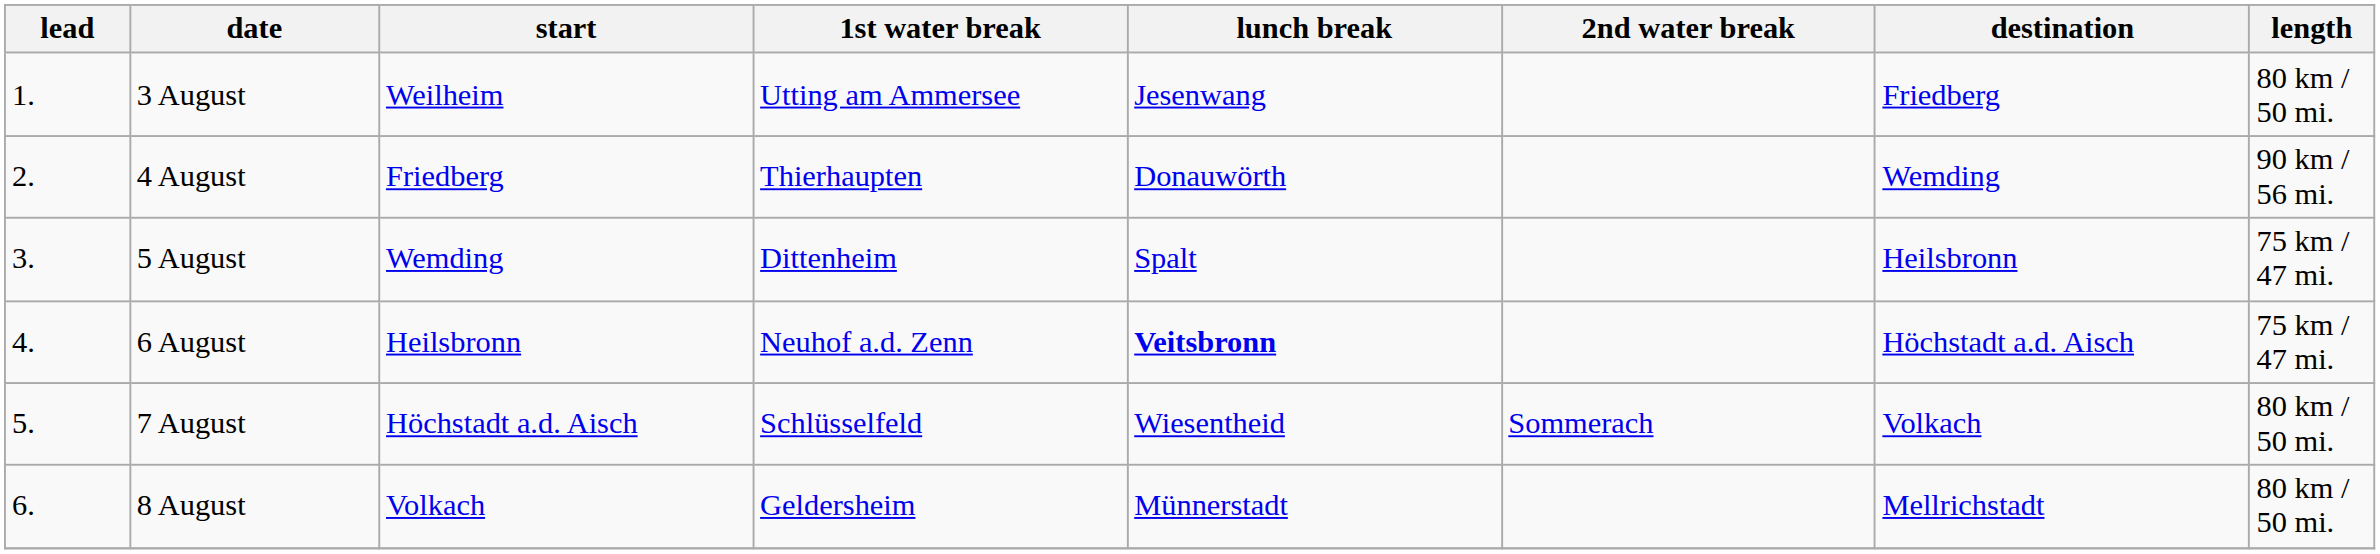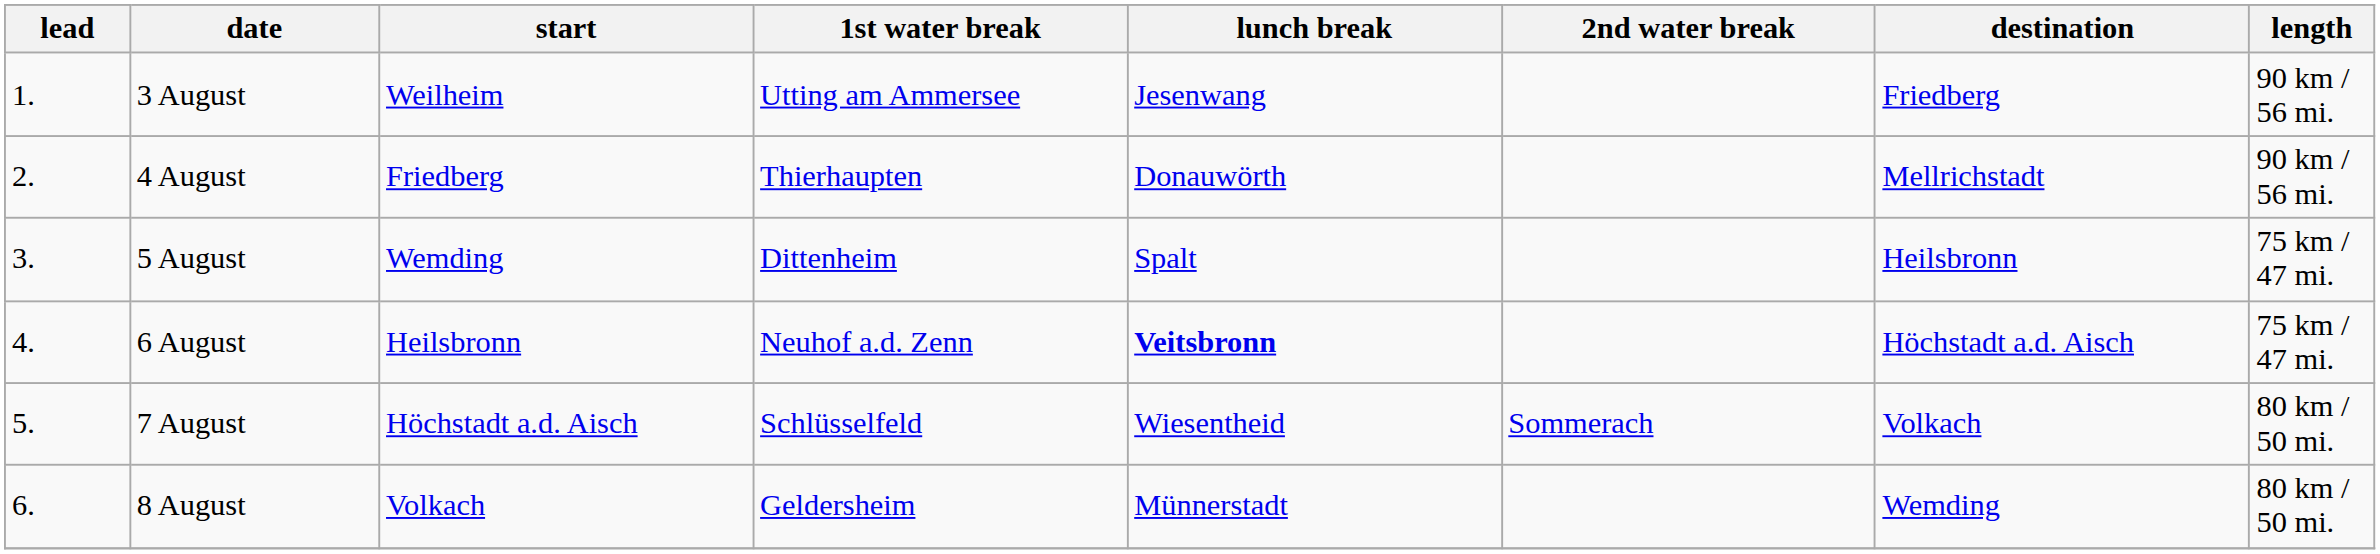 <table class=wikitable>
 <tr>
 <th width="5%">lead</th>
 <th width="10%">date</th>
 <th width="15%">start</th>
 <th width="15%">1st water break</th>
 <th width="15%">lunch break</th>
 <th width="15%">2nd water break</th>
 <th width="15%">destination</th>
 <th width="5%">length</th>
 </tr>
 <tr>
 <td>1.</td>
 <td>3 August</td>
 <td><a href='#'>Weilheim</a></td>
 <td><a href='#'>Utting am Ammersee</a></td>
 <td><a href='#'>Jesenwang</a></td>
 <td></td>
 <td><a href='#'>Friedberg</a></td>
-<td>80 km / 50 mi.</td>
+<td>90 km / 56 mi.</td>
 </tr>
 <tr>
 <td>2.</td>
 <td>4 August</td>
 <td><a href='#'>Friedberg</a></td>
 <td><a href='#'>Thierhaupten</a></td>
 <td><a href='#'>Donauwörth</a></td>
 <td></td>
-<td><a href='#'>Wemding</a></td>
+<td><a href='#'>Mellrichstadt</a></td>
 <td>90 km / 56 mi.</td>
 </tr>
 <tr>
 <td>3.</td>
 <td>5 August</td>
 <td><a href='#'>Wemding</a></td>
 <td><a href='#'>Dittenheim</a></td>
 <td><a href='#'>Spalt</a></td>
 <td></td>
 <td><a href='#'>Heilsbronn</a></td>
 <td>75 km / 47 mi.</td>
 </tr>
 <tr>
 <td>4.</td>
 <td>6 August</td>
 <td><a href='#'>Heilsbronn</a></td>
 <td><a href='#'>Neuhof a.d. Zenn</a></td>
 <td><strong><a href='#'>Veitsbronn</a></strong></td>
 <td></td>
 <td><a href='#'>Höchstadt a.d. Aisch</a></td>
 <td>75 km / 47 mi.</td>
 </tr>
 <tr>
 <td>5.</td>
 <td>7 August</td>
 <td><a href='#'>Höchstadt a.d. Aisch</a></td>
 <td><a href='#'>Schlüsselfeld</a></td>
 <td><a href='#'>Wiesentheid</a></td>
 <td><a href='#'>Sommerach</a></td>
 <td><a href='#'>Volkach</a></td>
 <td>80 km / 50 mi.</td>
 </tr>
 <tr>
 <td>6.</td>
 <td>8 August</td>
 <td><a href='#'>Volkach</a></td>
 <td><a href='#'>Geldersheim</a></td>
 <td><a href='#'>Münnerstadt</a></td>
 <td></td>
-<td><a href='#'>Mellrichstadt</a></td>
+<td><a href='#'>Wemding</a></td>
 <td>80 km / 50 mi.</td>
 </tr>
 <tr>
 </tr>
 </table>
